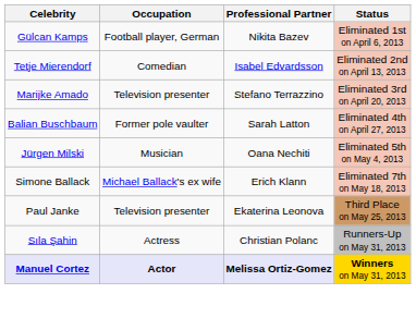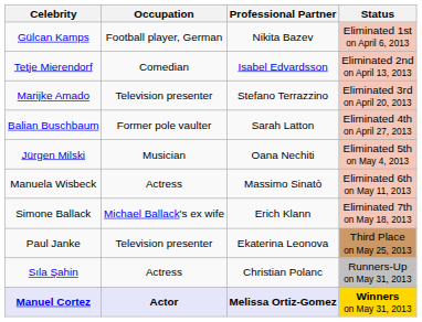 <table class="wikitable" style="text-align: center; white-space:nowrap; margin:auto; font-size:95%;">
 <tr>
 <th>Celebrity</th>
 <th>Occupation</th>
 <th>Professional Partner</th>
 <th>Status</th>
 </tr>
 <tr>
 <td><a href='#'>Gülcan Kamps</a></td>
 <td>Football player, German </td>
 <td>Nikita Bazev</td>
 <td style="background:#f4c7b8;">Eliminated 1st<br><small>on April 6, 2013</small></td>
 </tr>
 <tr>
 <td><a href='#'>Tetje Mierendorf</a></td>
 <td>Comedian</td>
 <td><a href='#'>Isabel Edvardsson</a></td>
 <td style="background:#f4c7b8;">Eliminated 2nd<br><small>on April 13, 2013</small></td>
 </tr>
 <tr>
 <td><a href='#'>Marijke Amado</a></td>
 <td>Television presenter</td>
 <td>Stefano Terrazzino</td>
 <td style="background:#f4c7b8;">Eliminated 3rd<br><small>on April 20, 2013</small></td>
 </tr>
 <tr>
 <td><a href='#'>Balian Buschbaum</a></td>
 <td>Former pole vaulter</td>
 <td>Sarah Latton</td>
 <td style="background:#f4c7b8;">Eliminated 4th<br><small>on April 27, 2013</small></td>
 </tr>
 <tr>
 <td><a href='#'>Jürgen Milski</a></td>
 <td>Musician</td>
 <td>Oana Nechiti</td>
 <td style="background:#f4c7b8;">Eliminated 5th<br><small>on May 4, 2013</small></td>
 </tr>
 <tr>
+<td>Manuela Wisbeck</td>
+<td>Actress</td>
+<td>Massimo Sinatò</td>
+<td style="background:#f4c7b8;">Eliminated 6th<br><small>on May 11, 2013</small></td>
+</tr>
+<tr>
 <td>Simone Ballack</td>
 <td><a href='#'>Michael Ballack</a>'s ex wife</td>
 <td>Erich Klann</td>
 <td style="background:#f4c7b8;">Eliminated 7th<br><small>on May 18, 2013</small></td>
 </tr>
 <tr>
 <td>Paul Janke</td>
 <td>Television presenter</td>
 <td>Ekaterina Leonova</td>
 <td style="background:#cc9966;">Third Place<br><small>on May 25, 2013</small></td>
 </tr>
 <tr>
 <td><a href='#'>Sıla Şahin</a></td>
 <td>Actress</td>
 <td>Christian Polanc</td>
 <td bgcolor=silver>Runners-Up <br><small> on May 31, 2013 </small></td>
 </tr>
 <tr>
 <td bgcolor="lavender"><strong><a href='#'>Manuel Cortez</a></strong></td>
 <td bgcolor="lavender"><strong>Actor</strong></td>
 <td bgcolor="lavender"><strong>Melissa Ortiz-Gomez</strong></td>
 <td style="background:gold;"><strong>Winners</strong><br><small>on May 31, 2013</small></td>
 </tr>
 </table>
